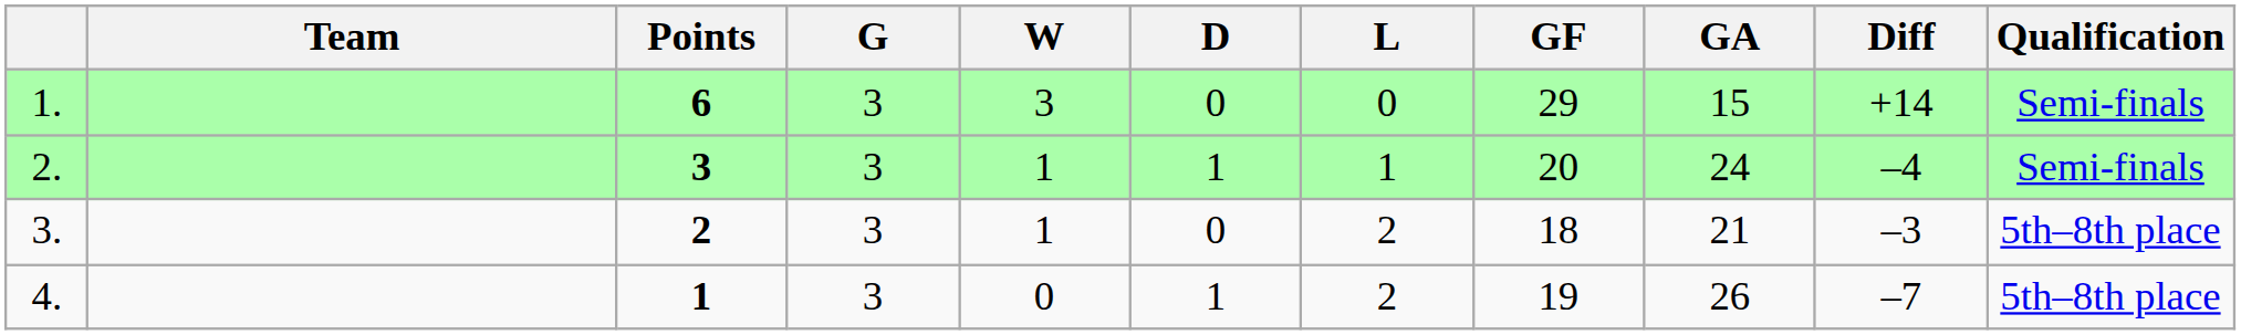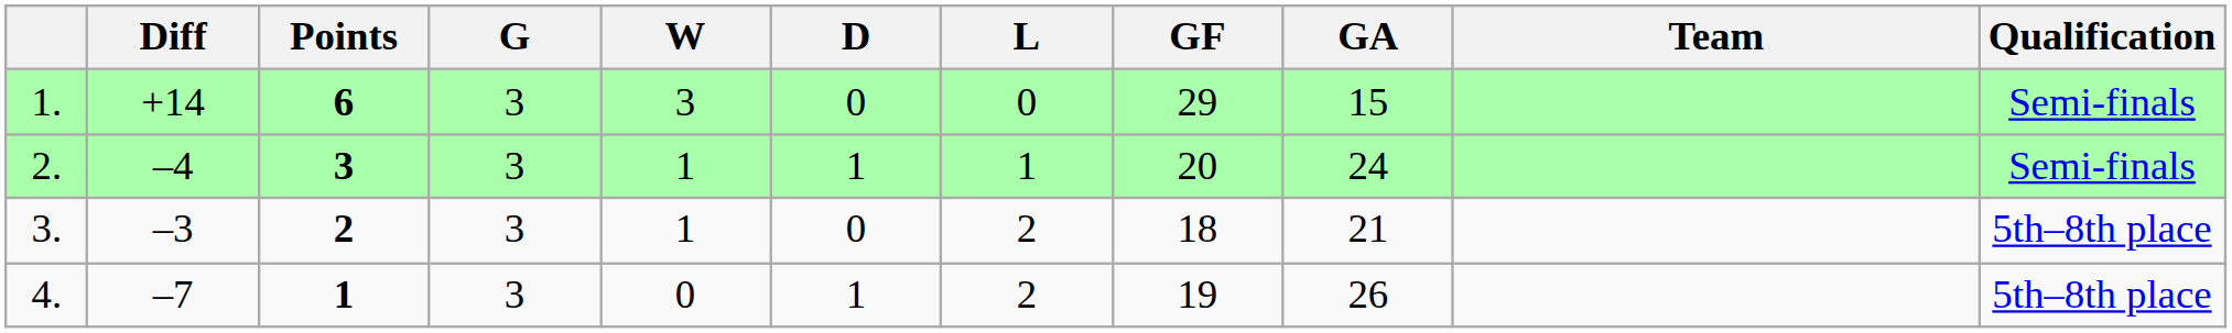 <table class=wikitable style="text-align:center">
 <tr bgcolor="#DCDCDC">
 <th width="25"></th>
-<th width="200">Team</th>
+<th width="60">Diff</th>
 <th width="60">Points</th>
 <th width="60">G</th>
 <th width="60">W</th>
 <th width="60">D</th>
 <th width="60">L</th>
 <th width="60">GF</th>
 <th width="60">GA</th>
-<th width="60">Diff</th>
+<th width="200">Team</th>
 <th width="60">Qualification</th>
 </tr>
 <tr bgcolor=#AAFFAA>
 <td>1.</td>
-<td align=left></td>
+<td>+14</td>
 <td><strong>6</strong></td>
 <td>3</td>
 <td>3</td>
 <td>0</td>
 <td>0</td>
 <td>29</td>
 <td>15</td>
-<td>+14</td>
+<td align=left></td>
 <td><a href='#'>Semi-finals</a></td>
 </tr>
 <tr bgcolor=#AAFFAA>
 <td>2.</td>
-<td align=left></td>
+<td>–4</td>
 <td><strong>3</strong></td>
 <td>3</td>
 <td>1</td>
 <td>1</td>
 <td>1</td>
 <td>20</td>
 <td>24</td>
-<td>–4</td>
+<td align=left></td>
 <td><a href='#'>Semi-finals</a></td>
 </tr>
 <tr>
 <td>3.</td>
-<td align=left></td>
+<td>–3</td>
 <td><strong>2</strong></td>
 <td>3</td>
 <td>1</td>
 <td>0</td>
 <td>2</td>
 <td>18</td>
 <td>21</td>
-<td>–3</td>
+<td align=left></td>
 <td><a href='#'>5th–8th place</a></td>
 </tr>
 <tr>
 <td>4.</td>
-<td align=left></td>
+<td>–7</td>
 <td><strong>1</strong></td>
 <td>3</td>
 <td>0</td>
 <td>1</td>
 <td>2</td>
 <td>19</td>
 <td>26</td>
-<td>–7</td>
+<td align=left></td>
 <td><a href='#'>5th–8th place</a></td>
 </tr>
 </table>
